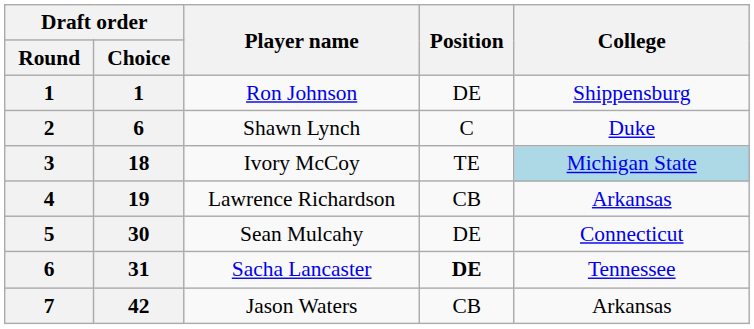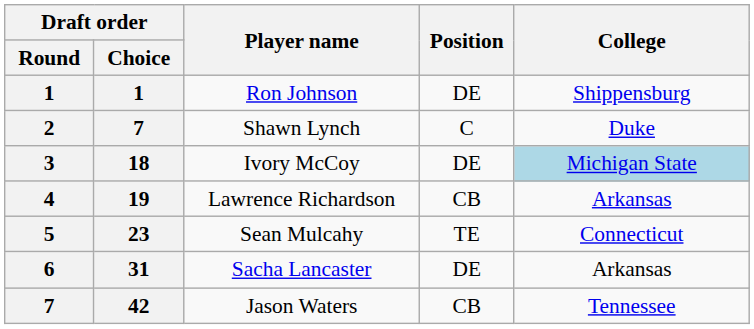 <table class="wikitable" style="font-size:95%; text-align:center">
 <tr>
 <th width="120" colspan="2">Draft order</th>
 <th width="160" rowspan="2">Player name</th>
 <th width="60"  rowspan="2">Position</th>
 <th width="160" rowspan="2">College</th>
 </tr>
 <tr>
 <th>Round</th>
 <th>Choice</th>
 </tr>
 <tr>
 <th>1</th>
 <th>1</th>
 <td><a href='#'>Ron Johnson</a></td>
 <td>DE</td>
 <td><a href='#'>Shippensburg</a></td>
 </tr>
 <tr>
 <th>2</th>
-<th>6</th>
+<th>7</th>
 <td>Shawn Lynch</td>
 <td>C</td>
 <td><a href='#'>Duke</a></td>
 </tr>
 <tr>
 <th>3</th>
 <th>18</th>
 <td>Ivory McCoy</td>
-<td>TE</td>
+<td>DE</td>
 <td style="background: lightblue;"><a href='#'>Michigan State</a></td>
 </tr>
 <tr>
 <th>4</th>
 <th>19</th>
 <td>Lawrence Richardson</td>
 <td>CB</td>
 <td><a href='#'>Arkansas</a></td>
 </tr>
 <tr>
 <th>5</th>
-<th>30</th>
+<th>23</th>
 <td>Sean Mulcahy</td>
-<td>DE</td>
+<td>TE</td>
 <td><a href='#'>Connecticut</a></td>
 </tr>
 <tr>
 <th>6</th>
 <th>31</th>
 <td><a href='#'>Sacha Lancaster</a></td>
-<td><strong>DE</strong></td>
-<td><a href='#'>Tennessee</a></td>
+<td>DE</td>
+<td>Arkansas</td>
 </tr>
 <tr>
 <th>7</th>
 <th>42</th>
 <td>Jason Waters</td>
 <td>CB</td>
-<td>Arkansas</td>
+<td><a href='#'>Tennessee</a></td>
 </tr>
 </table>
